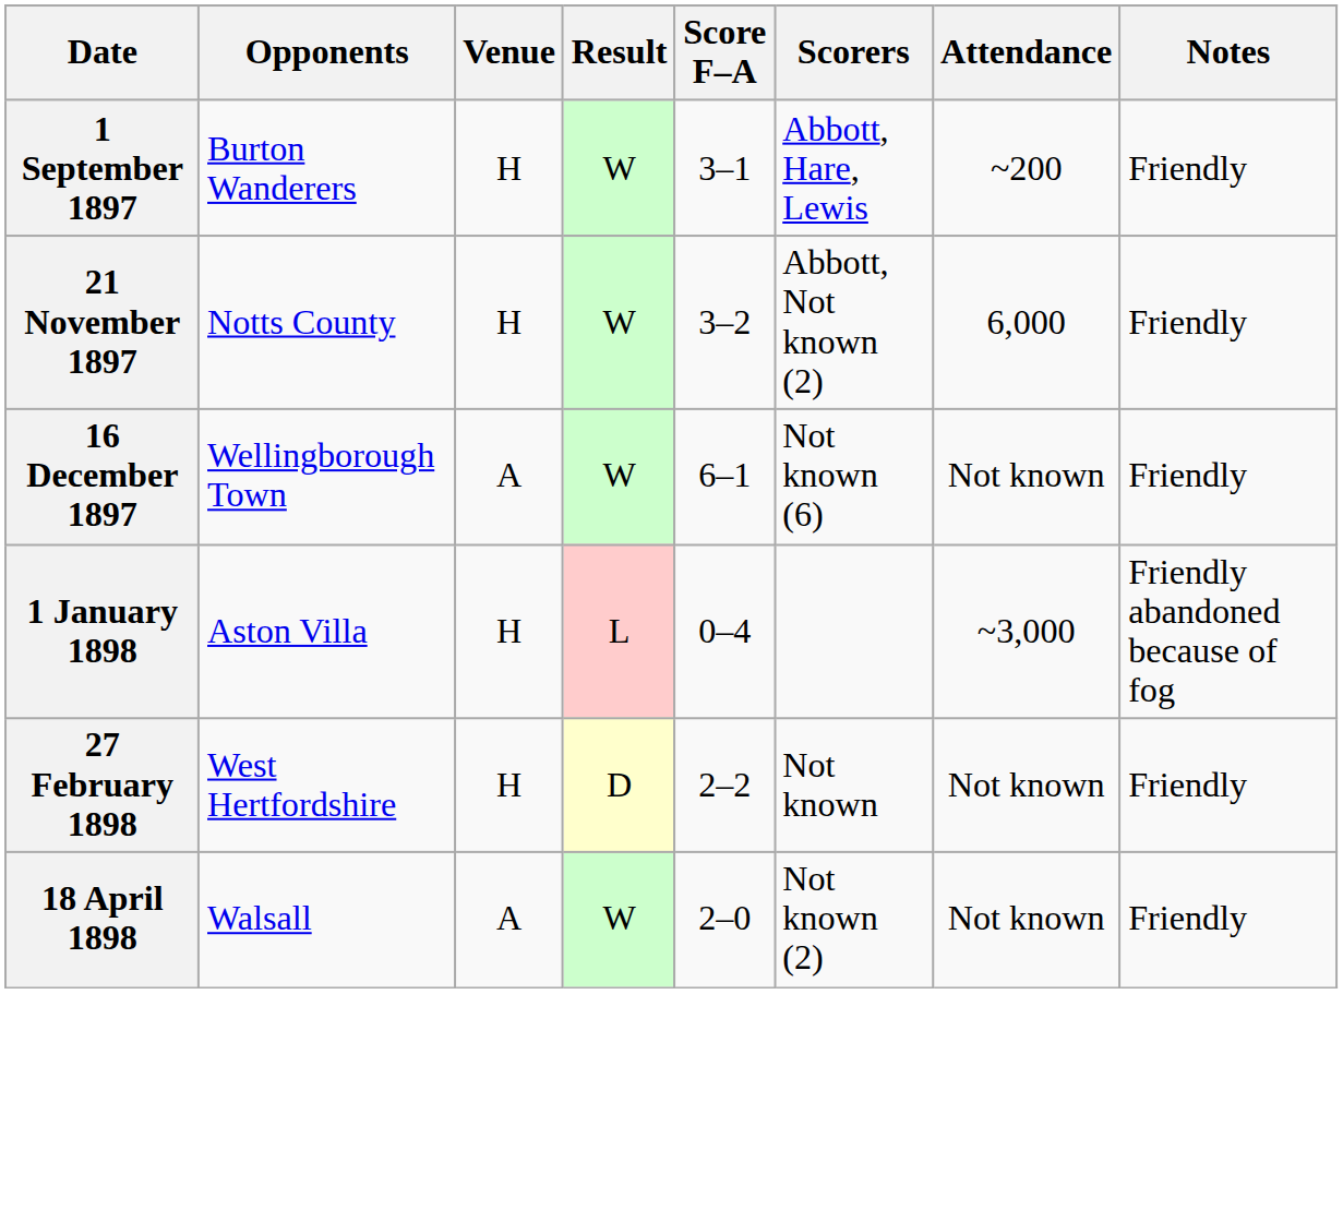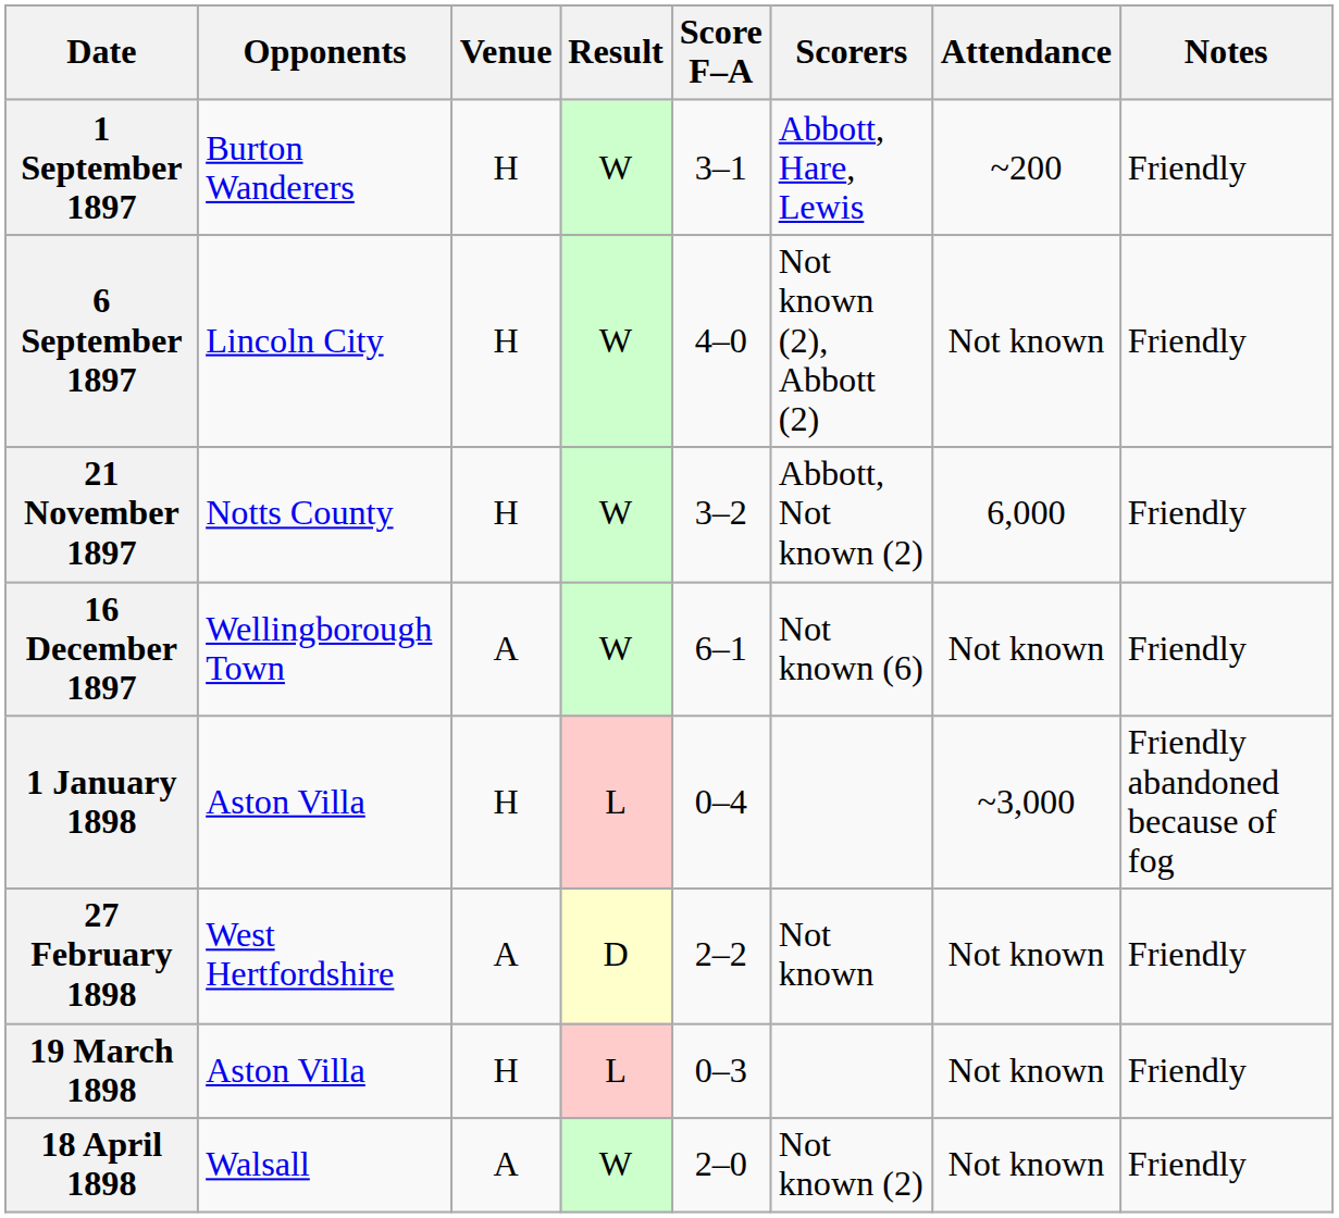 <table class="wikitable plainrowheaders" style="text-align:center">
 <tr>
 <th scope=col>Date</th>
 <th scope=col>Opponents</th>
 <th scope=col>Venue</th>
 <th scope=col>Result</th>
 <th scope=col>Score<br>F–A</th>
 <th scope=col>Scorers</th>
 <th scope=col>Attendance</th>
 <th scope=col>Notes</th>
 </tr>
 <tr>
 <th scope=row>1 September 1897</th>
 <td style=text-align:left><a href='#'>Burton Wanderers</a></td>
 <td>H</td>
 <td style=background:#cfc>W</td>
 <td>3–1</td>
 <td style=text-align:left><a href='#'>Abbott</a>, <a href='#'>Hare</a>, <a href='#'>Lewis</a></td>
 <td>~200</td>
+<td style=text-align:left>Friendly</td>
+</tr>
+<tr>
+<th scope=row>6 September 1897</th>
+<td style=text-align:left><a href='#'>Lincoln City</a></td>
+<td>H</td>
+<td style=background:#cfc>W</td>
+<td>4–0</td>
+<td style=text-align:left>Not known (2), Abbott (2)</td>
+<td>Not known</td>
 <td style=text-align:left>Friendly</td>
 </tr>
 <tr>
 <th scope=row>21 November 1897</th>
 <td style=text-align:left><a href='#'>Notts County</a></td>
 <td>H</td>
 <td style=background:#cfc>W</td>
 <td>3–2</td>
 <td style=text-align:left>Abbott, Not known (2)</td>
 <td>6,000</td>
 <td style=text-align:left>Friendly</td>
 </tr>
 <tr>
 <th scope=row>16 December 1897</th>
 <td style=text-align:left><a href='#'>Wellingborough Town</a></td>
 <td>A</td>
 <td style=background:#cfc>W</td>
 <td>6–1</td>
 <td style=text-align:left>Not known (6)</td>
 <td>Not known</td>
 <td style=text-align:left>Friendly</td>
 </tr>
 <tr>
 <th scope=row>1 January 1898</th>
 <td style=text-align:left><a href='#'>Aston Villa</a></td>
 <td>H</td>
 <td style=background:#fcc>L</td>
 <td>0–4</td>
 <td></td>
 <td>~3,000</td>
 <td style=text-align:left>Friendly abandoned because of fog</td>
 </tr>
 <tr>
 <th scope=row>27 February 1898</th>
 <td style=text-align:left><a href='#'>West Hertfordshire</a></td>
-<td>H</td>
+<td>A</td>
 <td style=background:#ffc>D</td>
 <td>2–2</td>
 <td style=text-align:left>Not known</td>
+<td>Not known</td>
+<td style=text-align:left>Friendly</td>
+</tr>
+<tr>
+<th scope=row>19 March 1898</th>
+<td style=text-align:left><a href='#'>Aston Villa</a></td>
+<td>H</td>
+<td style=background:#fcc>L</td>
+<td>0–3</td>
+<td></td>
 <td>Not known</td>
 <td style=text-align:left>Friendly</td>
 </tr>
 <tr>
 <th scope=row>18 April 1898</th>
 <td style=text-align:left><a href='#'>Walsall</a></td>
 <td>A</td>
 <td style=background:#cfc>W</td>
 <td>2–0</td>
 <td style=text-align:left>Not known (2)</td>
 <td>Not known</td>
 <td style=text-align:left>Friendly</td>
 </tr>
 </table>
